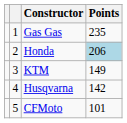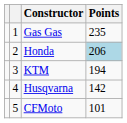 <table class="wikitable" style="font-size: 85%;">
 <tr>
 <th></th>
 <th></th>
 <th>Constructor</th>
 <th>Points</th>
 </tr>
 <tr>
 <td></td>
 <td align=center>1</td>
 <td> <a href='#'>Gas Gas</a></td>
 <td align=left>235</td>
 </tr>
 <tr>
 <td></td>
 <td align=center>2</td>
 <td> <a href='#'>Honda</a></td>
 <td align=left style="background: lightblue;">206</td>
 </tr>
 <tr>
 <td></td>
 <td align=center>3</td>
 <td> <a href='#'>KTM</a></td>
-<td align=left>149</td>
+<td align=left>194</td>
 </tr>
 <tr>
 <td></td>
 <td align=center>4</td>
 <td> <a href='#'>Husqvarna</a></td>
 <td align=left>142</td>
 </tr>
 <tr>
 <td></td>
 <td align=center>5</td>
 <td> <a href='#'>CFMoto</a></td>
 <td align=left>101</td>
 </tr>
 </table>
